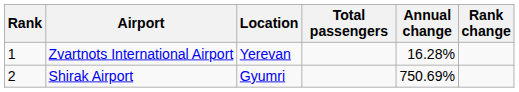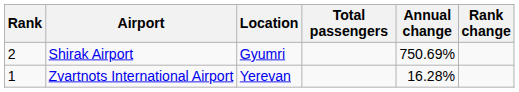 <table class="wikitable">
 <tr>
 <th>Rank</th>
 <th>Airport</th>
 <th>Location</th>
 <th style="width:100px">Total<br>passengers</th>
 <th>Annual<br>change</th>
 <th>Rank<br>change</th>
 </tr>
 <tr>
+<td>2</td>
+<td><a href='#'>Shirak Airport</a></td>
+<td><a href='#'>Gyumri</a></td>
+<td align="right"></td>
+<td align="right">750.69%</td>
+<td align="center"></td>
+</tr>
+<tr>
 <td>1</td>
 <td><a href='#'>Zvartnots International Airport</a></td>
 <td><a href='#'>Yerevan</a></td>
 <td align="right"></td>
 <td align="right">16.28%</td>
 <td align="center"></td>
 </tr>
-<tr>
-<td>2</td>
-<td><a href='#'>Shirak Airport</a></td>
-<td><a href='#'>Gyumri</a></td>
-<td align="right"></td>
-<td align="right">750.69%</td>
-<td align="center"></td>
-</tr>
 </table>
